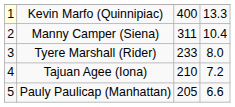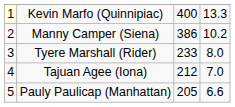 <table class="wikitable sortable" style="text-align:center">
 <tr>
 </tr>
 <tr>
 <td style="background: lightyellow;">1</td>
 <td>Kevin Marfo (Quinnipiac)</td>
 <td>400</td>
 <td>13.3</td>
 </tr>
 <tr>
 <td>2</td>
 <td>Manny Camper (Siena)</td>
-<td>311</td>
-<td>10.4</td>
+<td>386</td>
+<td>10.2</td>
 </tr>
 <tr>
 <td>3</td>
 <td>Tyere Marshall (Rider)</td>
 <td>233</td>
 <td>8.0</td>
 </tr>
 <tr>
 <td>4</td>
 <td>Tajuan Agee (Iona)</td>
-<td>210</td>
-<td>7.2</td>
+<td>212</td>
+<td>7.0</td>
 </tr>
 <tr>
 <td>5</td>
 <td>Pauly Paulicap (Manhattan)</td>
 <td>205</td>
 <td>6.6</td>
 </tr>
 </table>
